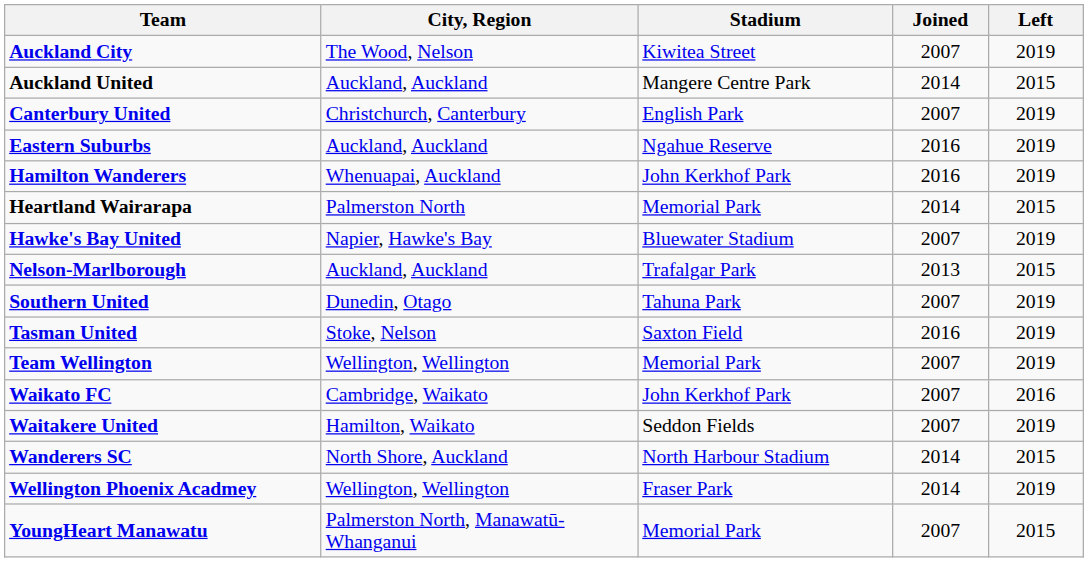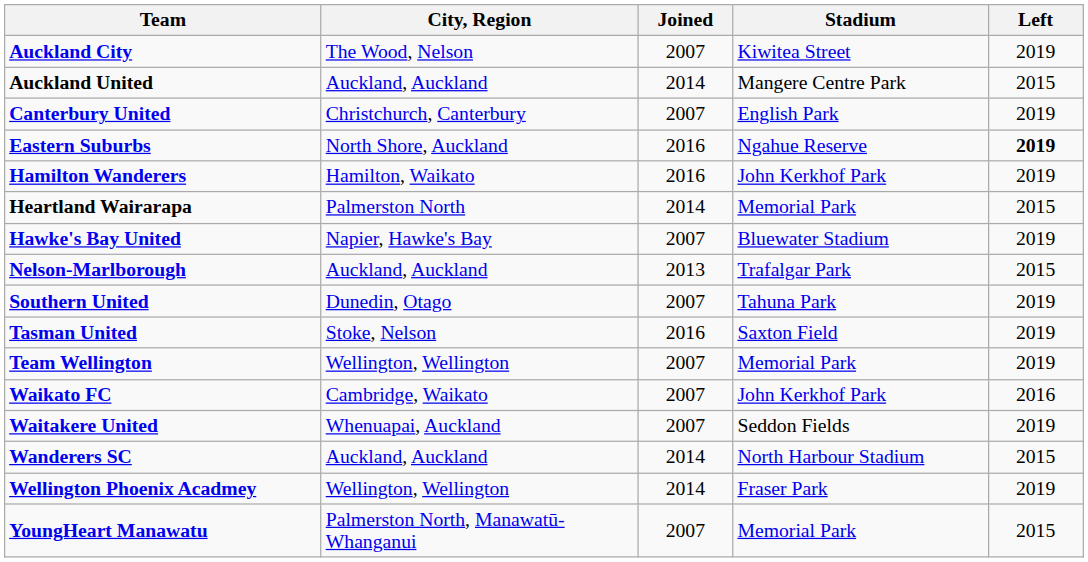 <table class="wikitable" text-align:left;">
 <tr>
 <th width=250>Team</th>
 <th width=250>City, Region</th>
+<th width=70>Joined</th>
 <th width=200>Stadium</th>
-<th width=70>Joined</th>
 <th width=70>Left</th>
 </tr>
 <tr>
 <td>  <strong><a href='#'>Auckland City</a></strong></td>
 <td><a href='#'>The Wood</a>, <a href='#'>Nelson</a></td>
+<td align=center>2007</td>
 <td><a href='#'>Kiwitea Street</a></td>
-<td align=center>2007</td>
 <td align=center>2019</td>
 </tr>
 <tr>
 <td> <strong>Auckland United</strong> </td>
 <td><a href='#'>Auckland</a>, <a href='#'>Auckland</a></td>
+<td align=center>2014</td>
 <td>Mangere Centre Park</td>
-<td align=center>2014</td>
 <td align=center>2015</td>
 </tr>
 <tr>
 <td>  <strong><a href='#'>Canterbury United</a></strong></td>
 <td><a href='#'>Christchurch</a>, <a href='#'>Canterbury</a></td>
+<td align=center>2007</td>
 <td><a href='#'>English Park</a></td>
-<td align=center>2007</td>
 <td align=center>2019</td>
 </tr>
 <tr>
 <td>  <strong><a href='#'>Eastern Suburbs</a></strong></td>
-<td><a href='#'>Auckland</a>, <a href='#'>Auckland</a></td>
+<td><a href='#'>North Shore</a>, <a href='#'>Auckland</a></td>
+<td align=center>2016</td>
 <td><a href='#'>Ngahue Reserve</a></td>
-<td align=center>2016</td>
-<td align=center>2019</td>
+<td align=center><strong>2019</strong></td>
 </tr>
 <tr>
 <td>  <strong><a href='#'>Hamilton Wanderers</a></strong></td>
-<td><a href='#'>Whenuapai</a>, <a href='#'>Auckland</a></td>
+<td><a href='#'>Hamilton</a>, <a href='#'>Waikato</a></td>
+<td align=center>2016</td>
 <td><a href='#'>John Kerkhof Park</a></td>
-<td align=center>2016</td>
 <td align=center>2019</td>
 </tr>
 <tr>
 <td>  <strong>Heartland Wairarapa</strong></td>
 <td><a href='#'>Palmerston North</a></td>
+<td align=center>2014</td>
 <td><a href='#'>Memorial Park</a></td>
-<td align=center>2014</td>
 <td align=center>2015</td>
 </tr>
 <tr>
 <td>  <strong><a href='#'>Hawke's Bay United</a></strong></td>
 <td><a href='#'>Napier</a>, <a href='#'>Hawke's Bay</a></td>
+<td align=center>2007</td>
 <td><a href='#'>Bluewater Stadium</a></td>
-<td align=center>2007</td>
 <td align=center>2019</td>
 </tr>
 <tr>
 <td>  <strong><a href='#'>Nelson-Marlborough</a></strong></td>
 <td><a href='#'>Auckland</a>, <a href='#'>Auckland</a></td>
+<td align=center>2013</td>
 <td><a href='#'>Trafalgar Park</a></td>
-<td align=center>2013</td>
 <td align=center>2015</td>
 </tr>
 <tr>
 <td>  <strong><a href='#'>Southern United</a></strong></td>
 <td><a href='#'>Dunedin</a>, <a href='#'>Otago</a></td>
+<td align=center>2007</td>
 <td><a href='#'>Tahuna Park</a></td>
-<td align=center>2007</td>
 <td align=center>2019</td>
 </tr>
 <tr>
 <td>  <strong><a href='#'>Tasman United</a></strong></td>
 <td><a href='#'>Stoke</a>, <a href='#'>Nelson</a></td>
+<td align=center>2016</td>
 <td><a href='#'>Saxton Field</a></td>
-<td align=center>2016</td>
 <td align=center>2019</td>
 </tr>
 <tr>
 <td>  <strong><a href='#'>Team Wellington</a></strong></td>
 <td><a href='#'>Wellington</a>, <a href='#'>Wellington</a></td>
+<td align=center>2007</td>
 <td><a href='#'>Memorial Park</a></td>
-<td align=center>2007</td>
 <td align=center>2019</td>
 </tr>
 <tr>
 <td> <strong><a href='#'>Waikato FC</a></strong></td>
 <td><a href='#'>Cambridge</a>, <a href='#'>Waikato</a></td>
+<td align=center>2007</td>
 <td><a href='#'>John Kerkhof Park</a></td>
-<td align=center>2007</td>
 <td align=center>2016</td>
 </tr>
 <tr>
 <td>  <strong><a href='#'>Waitakere United</a></strong></td>
-<td><a href='#'>Hamilton</a>, <a href='#'>Waikato</a></td>
+<td><a href='#'>Whenuapai</a>, <a href='#'>Auckland</a></td>
+<td align=center>2007</td>
 <td>Seddon Fields</td>
-<td align=center>2007</td>
 <td align=center>2019</td>
 </tr>
 <tr>
 <td>  <strong><a href='#'>Wanderers SC</a></strong></td>
-<td><a href='#'>North Shore</a>, <a href='#'>Auckland</a></td>
+<td><a href='#'>Auckland</a>, <a href='#'>Auckland</a></td>
+<td align=center>2014</td>
 <td><a href='#'>North Harbour Stadium</a></td>
-<td align=center>2014</td>
 <td align=center>2015</td>
 </tr>
 <tr>
 <td>  <strong><a href='#'>Wellington Phoenix Acadmey</a></strong></td>
 <td><a href='#'>Wellington</a>, <a href='#'>Wellington</a></td>
+<td align=center>2014</td>
 <td><a href='#'>Fraser Park</a></td>
-<td align=center>2014</td>
 <td align=center>2019</td>
 </tr>
 <tr>
 <td>  <strong><a href='#'>YoungHeart Manawatu</a></strong></td>
 <td><a href='#'>Palmerston North</a>, <a href='#'>Manawatū-Whanganui</a></td>
+<td align=center>2007</td>
 <td><a href='#'>Memorial Park</a></td>
-<td align=center>2007</td>
 <td align=center>2015</td>
 </tr>
 </table>
